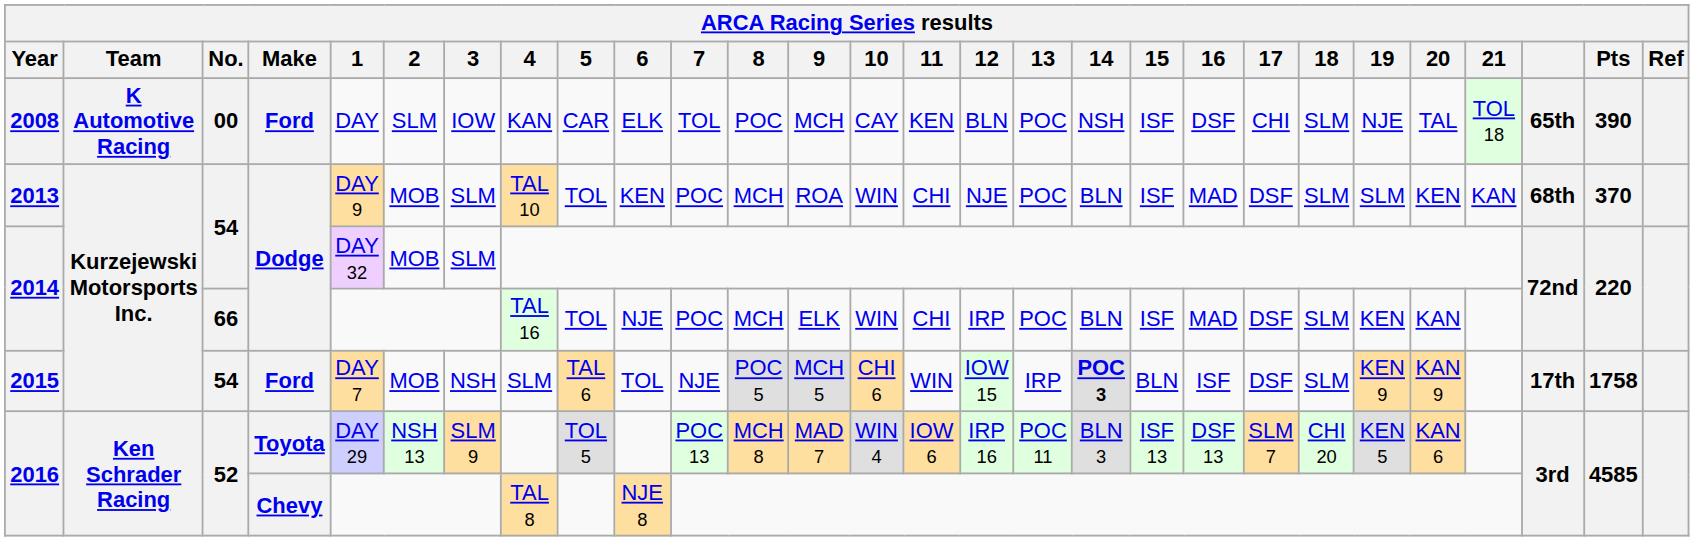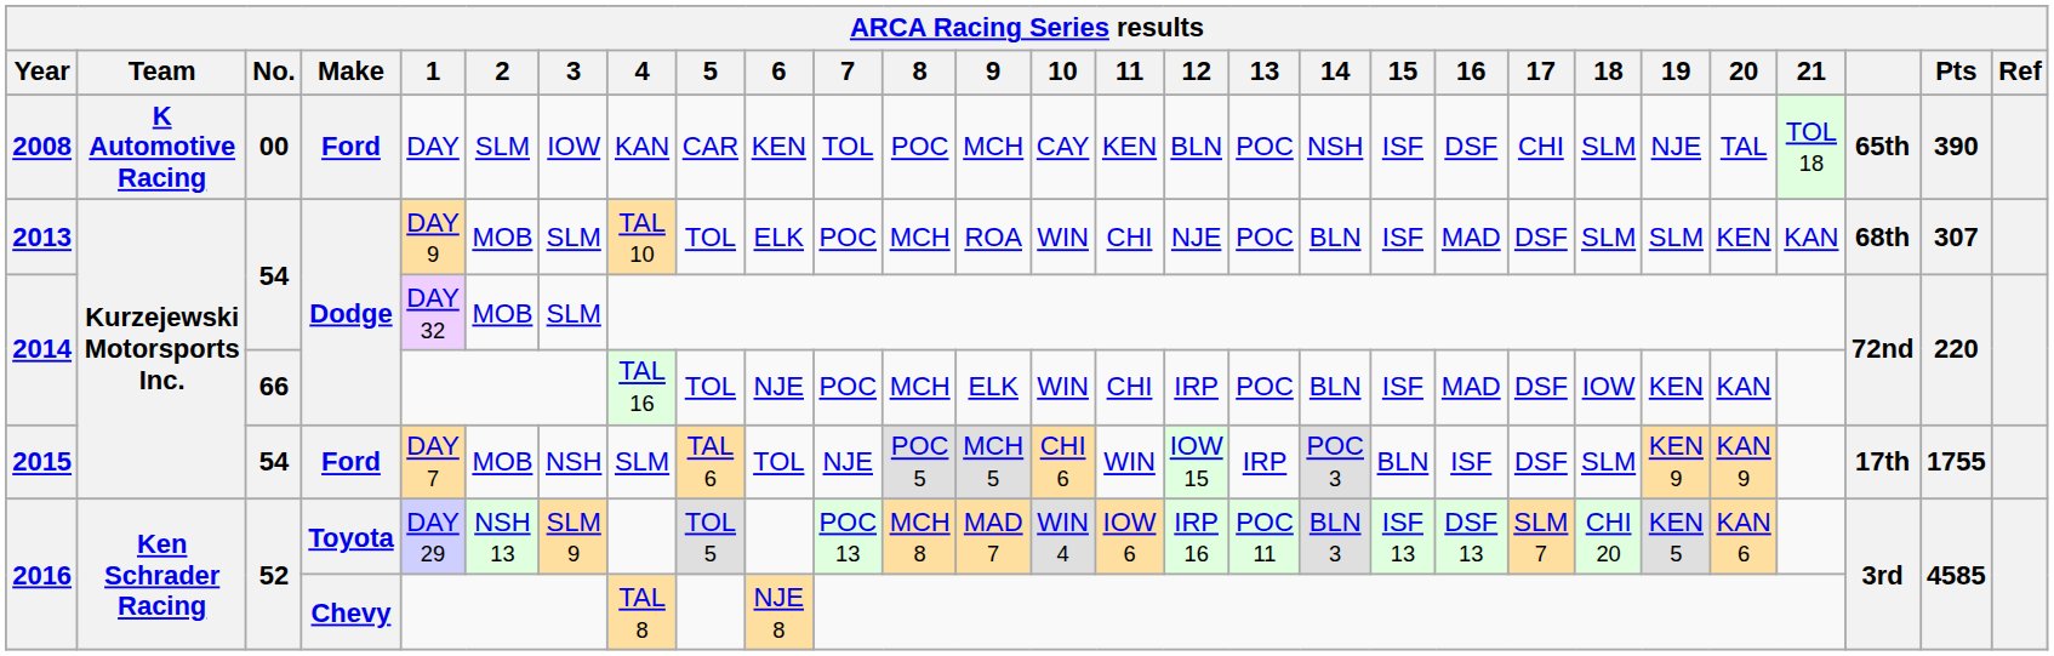 <table class="wikitable" style="text-align:center; font-size:75%">
 <tr>
 <th colspan=45><a href='#'>ARCA Racing Series</a> results</th>
 </tr>
 <tr>
 <th>Year</th>
 <th>Team</th>
 <th>No.</th>
 <th>Make</th>
 <th>1</th>
 <th>2</th>
 <th>3</th>
 <th>4</th>
 <th>5</th>
 <th>6</th>
 <th>7</th>
 <th>8</th>
 <th>9</th>
 <th>10</th>
 <th>11</th>
 <th>12</th>
 <th>13</th>
 <th>14</th>
 <th>15</th>
 <th>16</th>
 <th>17</th>
 <th>18</th>
 <th>19</th>
 <th>20</th>
 <th>21</th>
 <th></th>
 <th>Pts</th>
 <th>Ref</th>
 </tr>
 <tr>
 <th><a href='#'>2008</a></th>
 <th><a href='#'>K Automotive Racing</a></th>
 <th>00</th>
 <th><a href='#'>Ford</a></th>
 <td><a href='#'>DAY</a></td>
 <td><a href='#'>SLM</a></td>
 <td><a href='#'>IOW</a></td>
 <td><a href='#'>KAN</a></td>
 <td><a href='#'>CAR</a></td>
-<td><a href='#'>ELK</a></td>
+<td><a href='#'>KEN</a></td>
 <td><a href='#'>TOL</a></td>
 <td><a href='#'>POC</a></td>
 <td><a href='#'>MCH</a></td>
 <td><a href='#'>CAY</a></td>
 <td><a href='#'>KEN</a></td>
 <td><a href='#'>BLN</a></td>
 <td><a href='#'>POC</a></td>
 <td><a href='#'>NSH</a></td>
 <td><a href='#'>ISF</a></td>
 <td><a href='#'>DSF</a></td>
 <td><a href='#'>CHI</a></td>
 <td><a href='#'>SLM</a></td>
 <td><a href='#'>NJE</a></td>
 <td><a href='#'>TAL</a></td>
 <td style="background:#DFFFDF;"><a href='#'>TOL</a><br><small>18</small></td>
 <th>65th</th>
 <th>390</th>
 <th></th>
 </tr>
 <tr>
 <th><a href='#'>2013</a></th>
 <th rowspan=4>Kurzejewski Motorsports Inc.</th>
 <th rowspan=2>54</th>
 <th rowspan=3><a href='#'>Dodge</a></th>
 <td style="background:#FFDF9F;"><a href='#'>DAY</a><br><small>9</small></td>
 <td><a href='#'>MOB</a></td>
 <td><a href='#'>SLM</a></td>
 <td style="background:#FFDF9F;"><a href='#'>TAL</a><br><small>10</small></td>
 <td><a href='#'>TOL</a></td>
-<td><a href='#'>KEN</a></td>
+<td><a href='#'>ELK</a></td>
 <td><a href='#'>POC</a></td>
 <td><a href='#'>MCH</a></td>
 <td><a href='#'>ROA</a></td>
 <td><a href='#'>WIN</a></td>
 <td><a href='#'>CHI</a></td>
 <td><a href='#'>NJE</a></td>
 <td><a href='#'>POC</a></td>
 <td><a href='#'>BLN</a></td>
 <td><a href='#'>ISF</a></td>
 <td><a href='#'>MAD</a></td>
 <td><a href='#'>DSF</a></td>
 <td><a href='#'>SLM</a></td>
 <td><a href='#'>SLM</a></td>
 <td><a href='#'>KEN</a></td>
 <td><a href='#'>KAN</a></td>
 <th>68th</th>
-<th>370</th>
+<th>307</th>
 <th></th>
 </tr>
 <tr>
 <th rowspan=2><a href='#'>2014</a></th>
 <td style="background:#EFCFFF;"><a href='#'>DAY</a><br><small>32</small></td>
 <td><a href='#'>MOB</a></td>
 <td><a href='#'>SLM</a></td>
 <td colspan=18></td>
 <th rowspan=2>72nd</th>
 <th rowspan=2>220</th>
 <th rowspan=2></th>
 </tr>
 <tr>
 <th>66</th>
 <td colspan=3></td>
 <td style="background:#DFFFDF;"><a href='#'>TAL</a><br><small>16</small></td>
 <td><a href='#'>TOL</a></td>
 <td><a href='#'>NJE</a></td>
 <td><a href='#'>POC</a></td>
 <td><a href='#'>MCH</a></td>
 <td><a href='#'>ELK</a></td>
 <td><a href='#'>WIN</a></td>
 <td><a href='#'>CHI</a></td>
 <td><a href='#'>IRP</a></td>
 <td><a href='#'>POC</a></td>
 <td><a href='#'>BLN</a></td>
 <td><a href='#'>ISF</a></td>
 <td><a href='#'>MAD</a></td>
 <td><a href='#'>DSF</a></td>
-<td><a href='#'>SLM</a></td>
+<td><a href='#'>IOW</a></td>
 <td><a href='#'>KEN</a></td>
 <td><a href='#'>KAN</a></td>
 <td></td>
 </tr>
 <tr>
 <th><a href='#'>2015</a></th>
 <th>54</th>
 <th><a href='#'>Ford</a></th>
 <td style="background:#FFDF9F;"><a href='#'>DAY</a><br><small>7</small></td>
 <td><a href='#'>MOB</a></td>
 <td><a href='#'>NSH</a></td>
 <td><a href='#'>SLM</a></td>
 <td style="background:#FFDF9F;"><a href='#'>TAL</a><br><small>6</small></td>
 <td><a href='#'>TOL</a></td>
 <td><a href='#'>NJE</a></td>
 <td style="background:#DFDFDF;"><a href='#'>POC</a><br><small>5</small></td>
 <td style="background:#DFDFDF;"><a href='#'>MCH</a><br><small>5</small></td>
 <td style="background:#FFDF9F;"><a href='#'>CHI</a><br><small>6</small></td>
 <td><a href='#'>WIN</a></td>
 <td style="background:#DFFFDF;"><a href='#'>IOW</a><br><small>15</small></td>
 <td><a href='#'>IRP</a></td>
-<td style="background:#DFDFDF;"><strong><a href='#'>POC</a><br><small>3</small></strong></td>
+<td style="background:#DFDFDF;"><a href='#'>POC</a><br><small>3</small></td>
 <td><a href='#'>BLN</a></td>
 <td><a href='#'>ISF</a></td>
 <td><a href='#'>DSF</a></td>
 <td><a href='#'>SLM</a></td>
 <td style="background:#FFDF9F;"><a href='#'>KEN</a><br><small>9</small></td>
 <td style="background:#FFDF9F;"><a href='#'>KAN</a><br><small>9</small></td>
 <td></td>
 <th>17th</th>
-<th>1758</th>
+<th>1755</th>
 <th></th>
 </tr>
 <tr>
 <th rowspan=2><a href='#'>2016</a></th>
 <th rowspan=2><a href='#'>Ken Schrader Racing</a></th>
 <th rowspan=2>52</th>
 <th><a href='#'>Toyota</a></th>
 <td style="background:#CFCFFF;"><a href='#'>DAY</a><br><small>29</small></td>
 <td style="background:#DFFFDF;"><a href='#'>NSH</a><br><small>13</small></td>
 <td style="background:#FFDF9F;"><a href='#'>SLM</a><br><small>9</small></td>
 <td></td>
 <td style="background:#DFDFDF;"><a href='#'>TOL</a><br><small>5</small></td>
 <td></td>
 <td style="background:#DFFFDF;"><a href='#'>POC</a><br><small>13</small></td>
 <td style="background:#FFDF9F;"><a href='#'>MCH</a><br><small>8</small></td>
 <td style="background:#FFDF9F;"><a href='#'>MAD</a><br><small>7</small></td>
 <td style="background:#DFDFDF;"><a href='#'>WIN</a><br><small>4</small></td>
 <td style="background:#FFDF9F;"><a href='#'>IOW</a><br><small>6</small></td>
 <td style="background:#DFFFDF;"><a href='#'>IRP</a><br><small>16</small></td>
 <td style="background:#DFFFDF;"><a href='#'>POC</a><br><small>11</small></td>
 <td style="background:#DFDFDF;"><a href='#'>BLN</a><br><small>3</small></td>
 <td style="background:#DFFFDF;"><a href='#'>ISF</a><br><small>13</small></td>
 <td style="background:#DFFFDF;"><a href='#'>DSF</a><br><small>13</small></td>
 <td style="background:#FFDF9F;"><a href='#'>SLM</a><br><small>7</small></td>
 <td style="background:#DFFFDF;"><a href='#'>CHI</a><br><small>20</small></td>
 <td style="background:#DFDFDF;"><a href='#'>KEN</a><br><small>5</small></td>
 <td style="background:#FFDF9F;"><a href='#'>KAN</a><br><small>6</small></td>
 <td></td>
 <th rowspan=2>3rd</th>
 <th rowspan=2>4585</th>
 <th rowspan=2></th>
 </tr>
 <tr>
 <th><a href='#'>Chevy</a></th>
 <td colspan=3></td>
 <td style="background:#FFDF9F;"><a href='#'>TAL</a><br><small>8</small></td>
 <td></td>
 <td style="background:#FFDF9F;"><a href='#'>NJE</a><br><small>8</small></td>
 <td colspan=15></td>
 </tr>
 </table>
